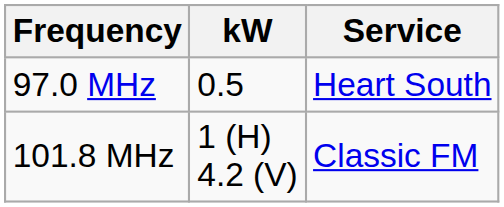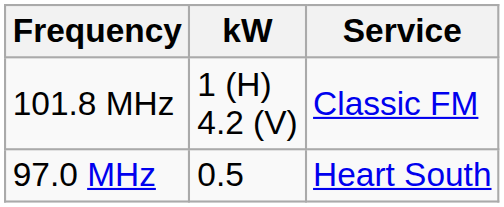 <table class="wikitable sortable">
 <tr>
 <th>Frequency</th>
 <th>kW</th>
 <th>Service</th>
 </tr>
 <tr>
+<td>101.8 MHz</td>
+<td>1 (H)<br>4.2 (V)</td>
+<td><a href='#'>Classic FM</a></td>
+</tr>
+<tr>
 <td>97.0 <a href='#'>MHz</a></td>
 <td>0.5</td>
 <td><a href='#'>Heart South</a></td>
 </tr>
-<tr>
-<td>101.8 MHz</td>
-<td>1 (H)<br>4.2 (V)</td>
-<td><a href='#'>Classic FM</a></td>
-</tr>
 </table>
